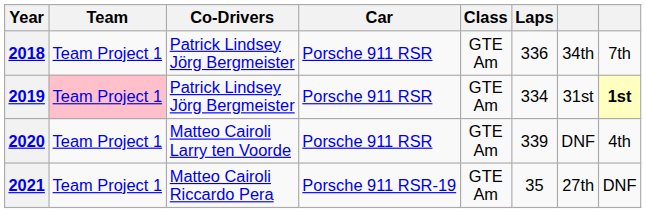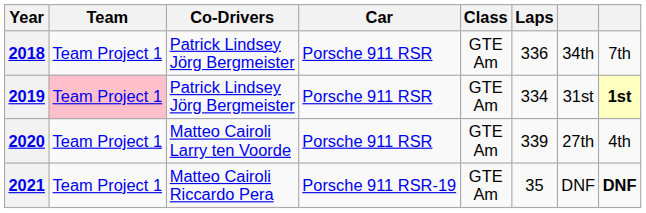 <table class="wikitable" style="text-align:center; font-size:90%">
 <tr>
 <th>Year</th>
 <th>Team</th>
 <th>Co-Drivers</th>
 <th>Car</th>
 <th>Class</th>
 <th>Laps</th>
 <th></th>
 <th></th>
 </tr>
 <tr>
 <th><a href='#'>2018</a></th>
 <td align="left"> <a href='#'>Team Project 1</a></td>
 <td align="left"> <a href='#'>Patrick Lindsey</a><br> <a href='#'>Jörg Bergmeister</a></td>
 <td align="left"><a href='#'>Porsche 911 RSR</a></td>
 <td>GTE<br>Am</td>
 <td>336</td>
 <td>34th</td>
 <td>7th</td>
 </tr>
 <tr>
 <th><a href='#'>2019</a></th>
 <td align="left" style="background: pink;"> <a href='#'>Team Project 1</a></td>
 <td align="left"> <a href='#'>Patrick Lindsey</a><br> <a href='#'>Jörg Bergmeister</a></td>
 <td align="left"><a href='#'>Porsche 911 RSR</a></td>
 <td>GTE<br>Am</td>
 <td>334</td>
 <td>31st</td>
 <td style="background:#FFFFBF;"><strong>1st</strong></td>
 </tr>
 <tr>
 <th><a href='#'>2020</a></th>
 <td align="left"> <a href='#'>Team Project 1</a></td>
 <td align="left"> <a href='#'>Matteo Cairoli</a><br> <a href='#'>Larry ten Voorde</a></td>
 <td align="left"><a href='#'>Porsche 911 RSR</a></td>
 <td>GTE<br>Am</td>
 <td>339</td>
-<td>DNF</td>
+<td>27th</td>
 <td>4th</td>
 </tr>
 <tr>
 <th><a href='#'>2021</a></th>
 <td align="left"> <a href='#'>Team Project 1</a></td>
 <td align="left"> <a href='#'>Matteo Cairoli</a><br> <a href='#'>Riccardo Pera</a></td>
 <td align="left"><a href='#'>Porsche 911 RSR-19</a></td>
 <td>GTE<br>Am</td>
 <td>35</td>
-<td>27th</td>
 <td>DNF</td>
+<td><strong>DNF</strong></td>
 </tr>
 </table>
